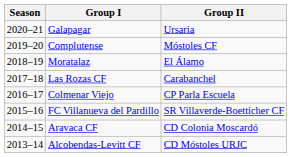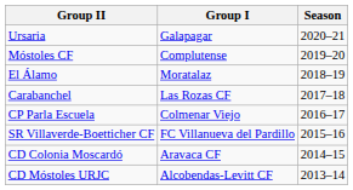 <table class="wikitable">
 <tr>
+<th>Group II</th>
+<th>Group I</th>
 <th>Season</th>
-<th>Group I</th>
-<th>Group II</th>
 </tr>
 <tr>
+<td><a href='#'>Ursaria</a></td>
+<td><a href='#'>Galapagar</a></td>
 <td>2020–21</td>
-<td><a href='#'>Galapagar</a></td>
-<td><a href='#'>Ursaria</a></td>
 </tr>
 <tr>
+<td><a href='#'>Móstoles CF</a></td>
+<td><a href='#'>Complutense</a></td>
 <td>2019–20</td>
-<td><a href='#'>Complutense</a></td>
-<td><a href='#'>Móstoles CF</a></td>
 </tr>
 <tr>
+<td><a href='#'>El Álamo</a></td>
+<td><a href='#'>Moratalaz</a></td>
 <td>2018–19</td>
-<td><a href='#'>Moratalaz</a></td>
-<td><a href='#'>El Álamo</a></td>
 </tr>
 <tr>
+<td><a href='#'>Carabanchel</a></td>
+<td><a href='#'>Las Rozas CF</a></td>
 <td>2017–18</td>
-<td><a href='#'>Las Rozas CF</a></td>
-<td><a href='#'>Carabanchel</a></td>
 </tr>
 <tr>
+<td><a href='#'>CP Parla Escuela</a></td>
+<td><a href='#'>Colmenar Viejo</a></td>
 <td>2016–17</td>
-<td><a href='#'>Colmenar Viejo</a></td>
-<td><a href='#'>CP Parla Escuela</a></td>
 </tr>
 <tr>
+<td><a href='#'>SR Villaverde-Boetticher CF</a></td>
+<td><a href='#'>FC Villanueva del Pardillo</a></td>
 <td>2015–16</td>
-<td><a href='#'>FC Villanueva del Pardillo</a></td>
-<td><a href='#'>SR Villaverde-Boetticher CF</a></td>
 </tr>
 <tr>
+<td><a href='#'>CD Colonia Moscardó</a></td>
+<td><a href='#'>Aravaca CF</a></td>
 <td>2014–15</td>
-<td><a href='#'>Aravaca CF</a></td>
-<td><a href='#'>CD Colonia Moscardó</a></td>
 </tr>
 <tr>
+<td><a href='#'>CD Móstoles URJC</a></td>
+<td><a href='#'>Alcobendas-Levitt CF</a></td>
 <td>2013–14</td>
-<td><a href='#'>Alcobendas-Levitt CF</a></td>
-<td><a href='#'>CD Móstoles URJC</a></td>
 </tr>
 </table>
